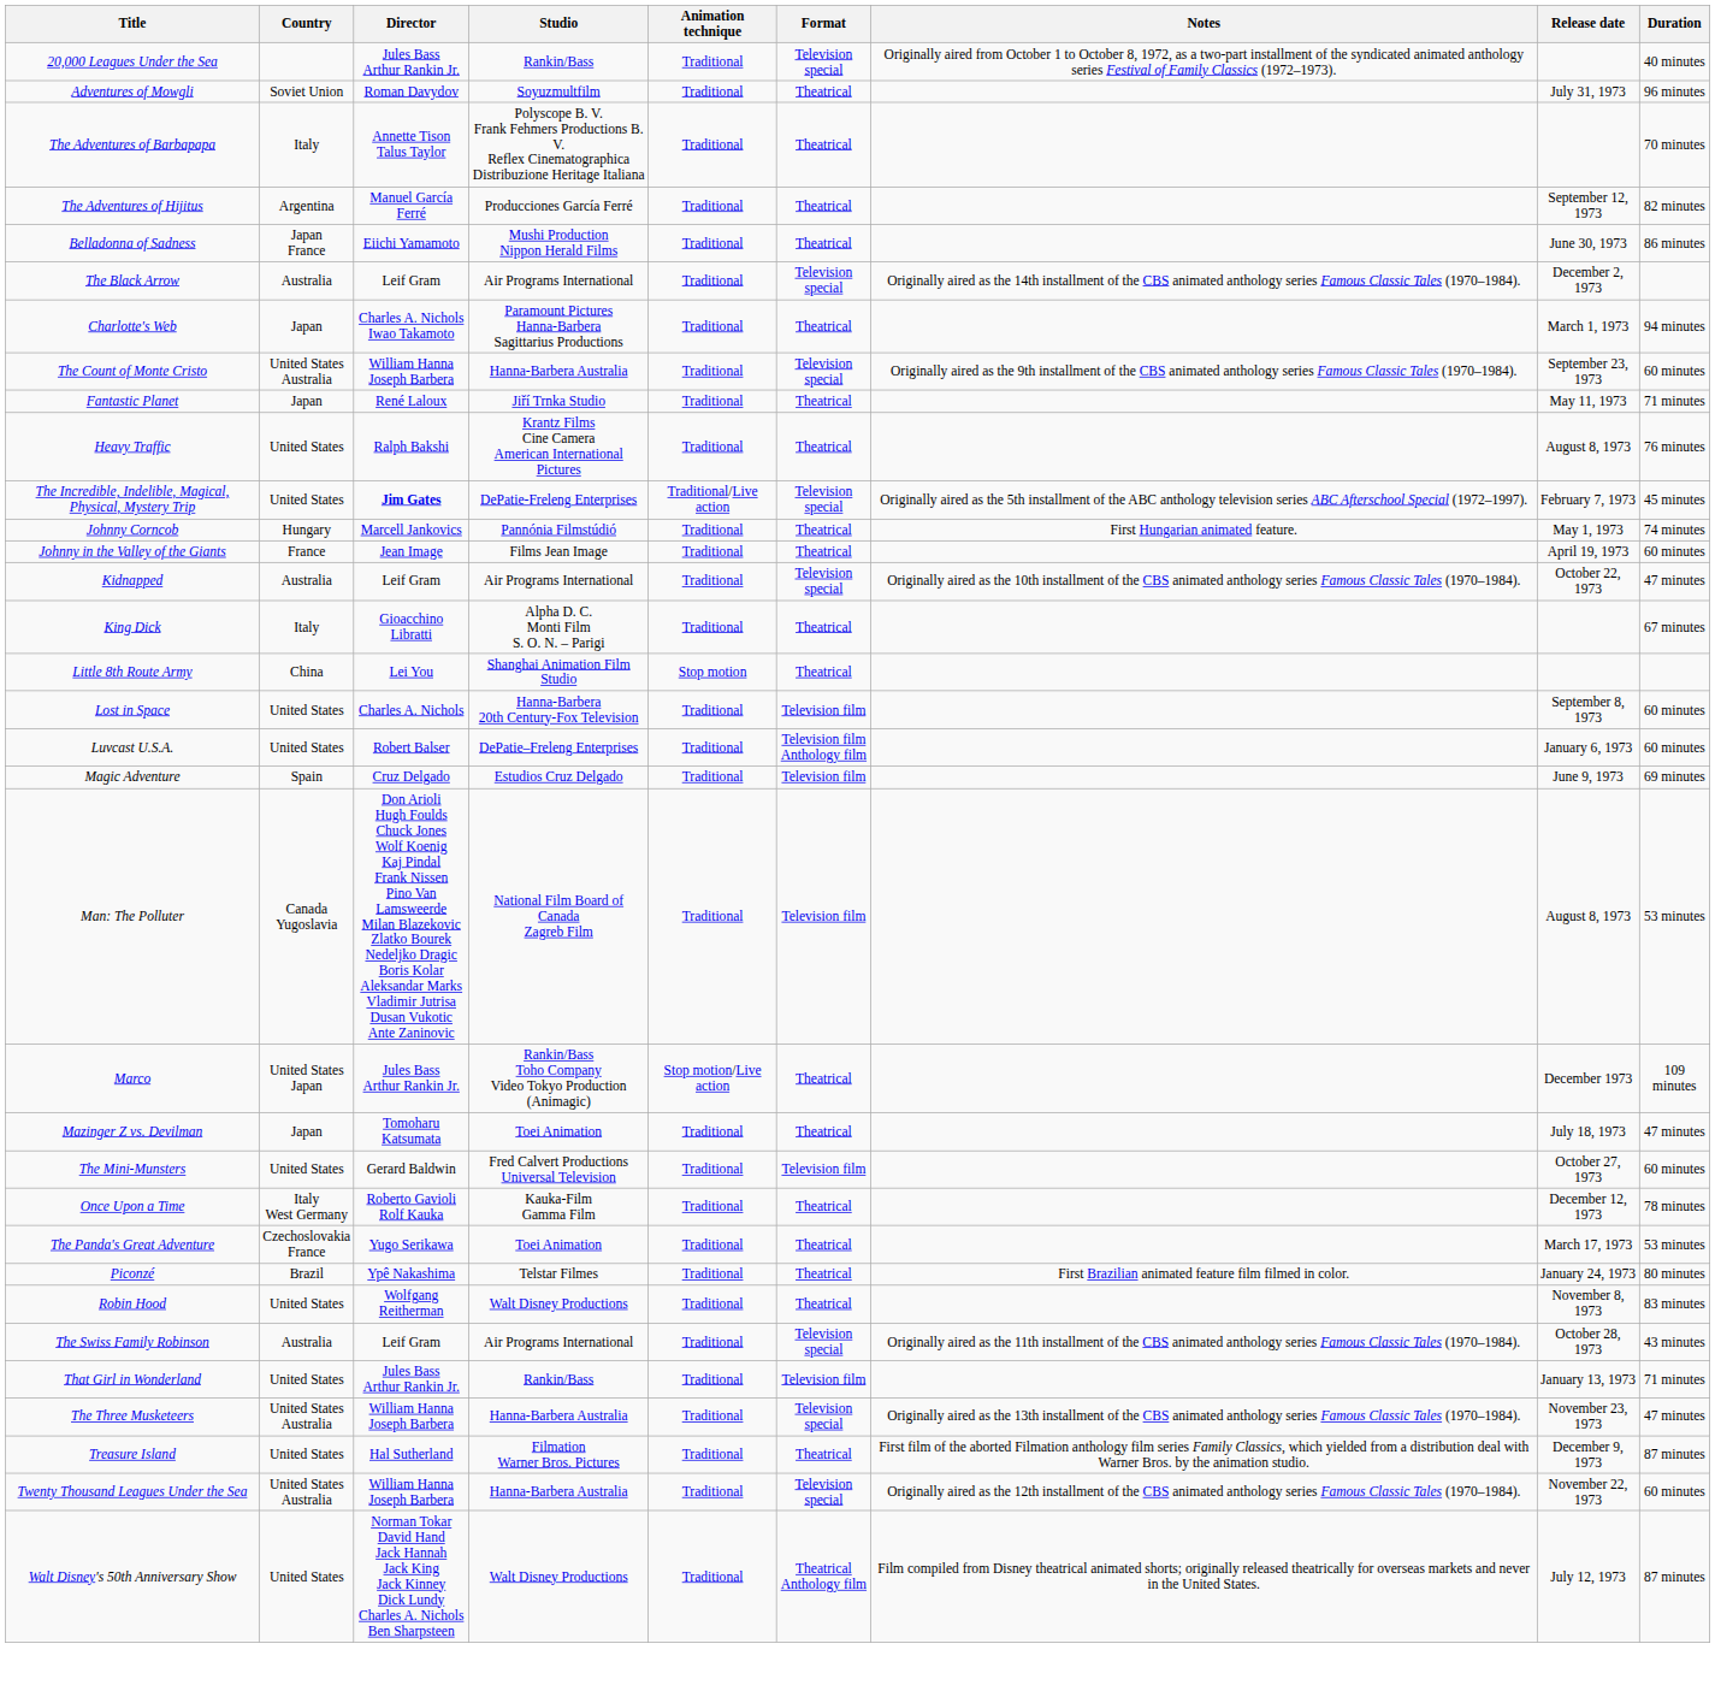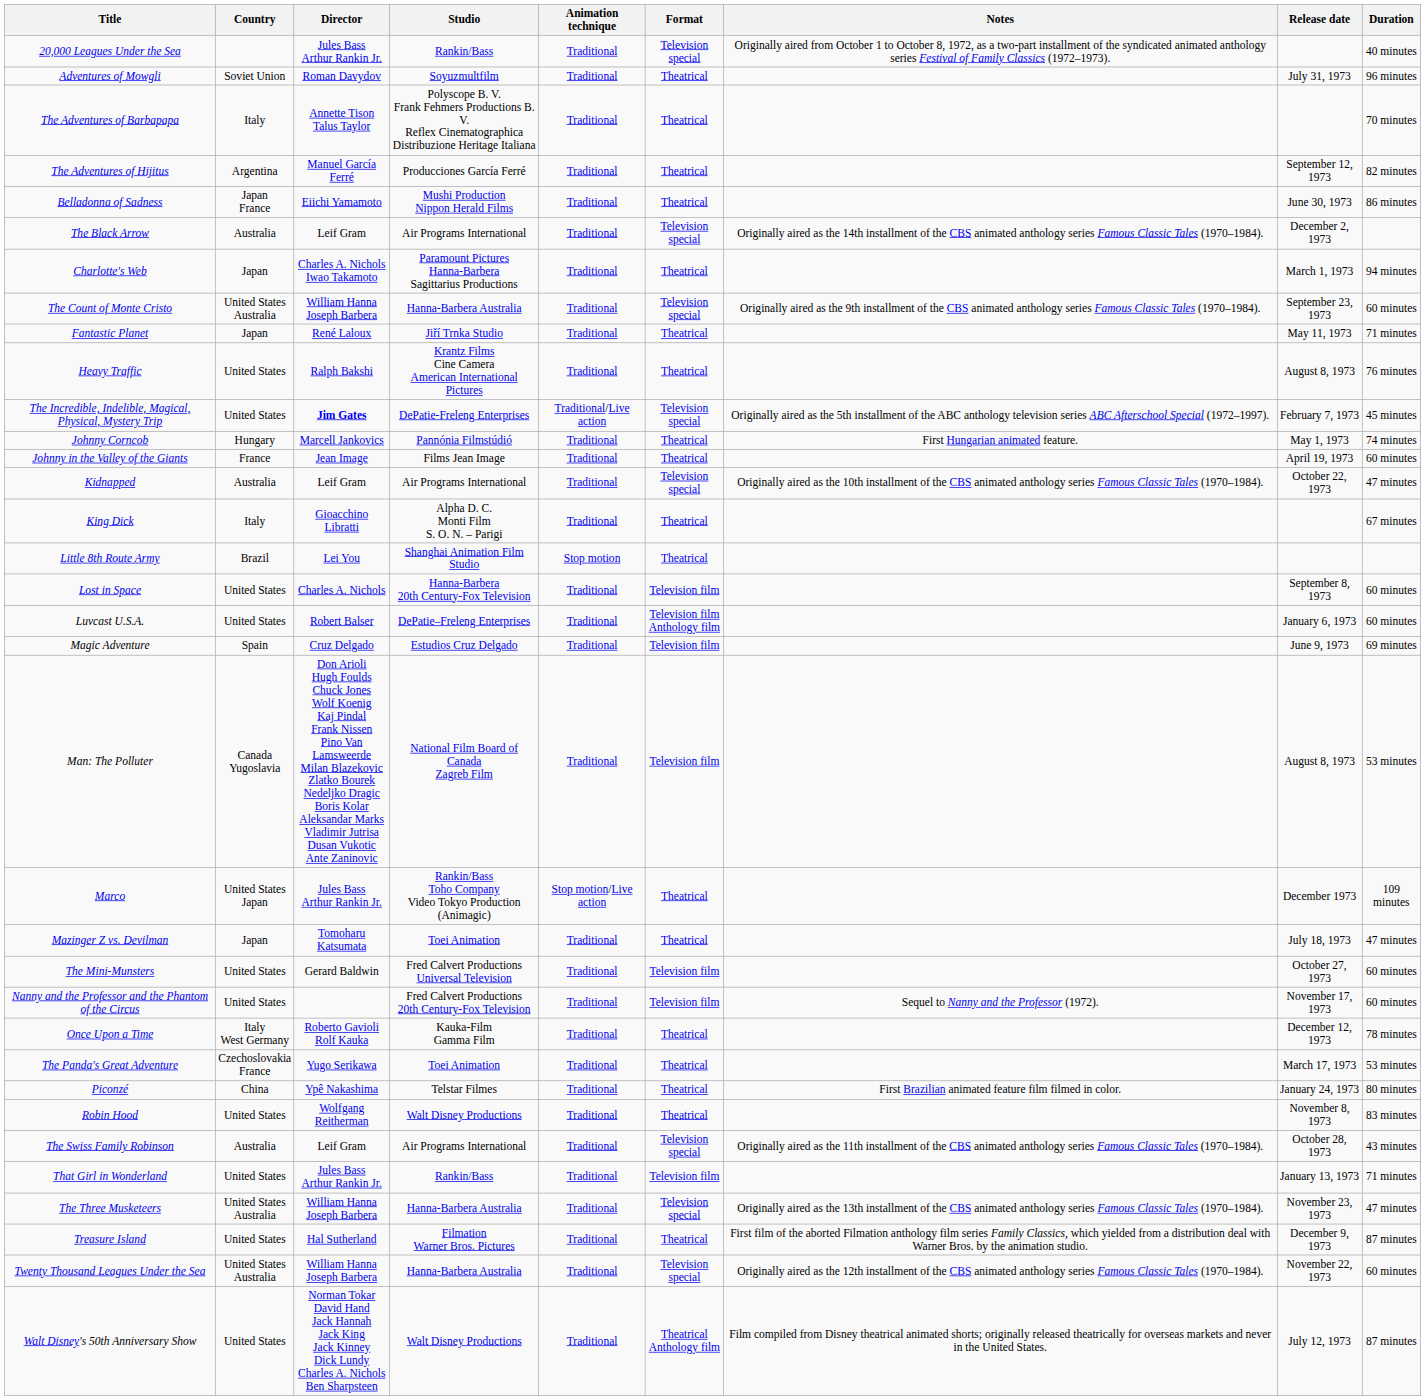 <table class="wikitable sortable" style="text-align:center; margin=auto; ">
 <tr>
 <th scope="col">Title</th>
 <th scope="col">Country</th>
 <th scope="col">Director</th>
 <th scope="col">Studio</th>
 <th scope="col">Animation technique</th>
 <th scope="col">Format</th>
 <th>Notes</th>
 <th>Release date</th>
 <th>Duration</th>
 </tr>
 <tr>
 <td><em><a href='#'>20,000 Leagues Under the Sea</a></em></td>
 <td></td>
 <td><a href='#'>Jules Bass</a> <br> <a href='#'>Arthur Rankin Jr.</a></td>
 <td><a href='#'>Rankin/Bass</a></td>
 <td><a href='#'>Traditional</a></td>
 <td><a href='#'>Television special</a></td>
 <td>Originally aired from October 1 to October 8, 1972, as a two-part installment of the syndicated animated anthology series <em><a href='#'>Festival of Family Classics</a></em> (1972–1973).</td>
 <td></td>
 <td>40 minutes</td>
 </tr>
 <tr>
 <td><em><a href='#'>Adventures of Mowgli</a></em> <br> </td>
 <td>Soviet Union</td>
 <td><a href='#'>Roman Davydov</a></td>
 <td><a href='#'>Soyuzmultfilm</a></td>
 <td><a href='#'>Traditional</a></td>
 <td><a href='#'>Theatrical</a></td>
 <td></td>
 <td>July 31, 1973</td>
 <td>96 minutes</td>
 </tr>
 <tr>
 <td><em><a href='#'>The Adventures of Barbapapa</a></em> <br> </td>
 <td>Italy</td>
 <td><a href='#'>Annette Tison</a> <br> <a href='#'>Talus Taylor</a></td>
 <td>Polyscope B. V. <br> Frank Fehmers Productions B. V. <br> Reflex Cinematographica <br> Distribuzione Heritage Italiana</td>
 <td><a href='#'>Traditional</a></td>
 <td><a href='#'>Theatrical</a></td>
 <td></td>
 <td></td>
 <td>70 minutes</td>
 </tr>
 <tr>
 <td><em><a href='#'>The Adventures of Hijitus</a></em> <br> </td>
 <td>Argentina</td>
 <td><a href='#'>Manuel García Ferré</a></td>
 <td>Producciones García Ferré</td>
 <td><a href='#'>Traditional</a></td>
 <td><a href='#'>Theatrical</a></td>
 <td></td>
 <td>September 12, 1973</td>
 <td>82 minutes</td>
 </tr>
 <tr>
 <td><em><a href='#'>Belladonna of Sadness</a></em> <br> </td>
 <td>Japan <br> France</td>
 <td><a href='#'>Eiichi Yamamoto</a></td>
 <td><a href='#'>Mushi Production</a> <br> <a href='#'>Nippon Herald Films</a></td>
 <td><a href='#'>Traditional</a></td>
 <td><a href='#'>Theatrical</a></td>
 <td></td>
 <td>June 30, 1973</td>
 <td>86 minutes</td>
 </tr>
 <tr>
 <td><em><a href='#'>The Black Arrow</a></em></td>
 <td>Australia</td>
 <td>Leif Gram</td>
 <td>Air Programs International</td>
 <td><a href='#'>Traditional</a></td>
 <td><a href='#'>Television special</a></td>
 <td>Originally aired as the 14th installment of the <a href='#'>CBS</a> animated anthology series <em><a href='#'>Famous Classic Tales</a></em> (1970–1984).</td>
 <td>December 2, 1973</td>
 <td></td>
 </tr>
 <tr>
 <td><em><a href='#'>Charlotte's Web</a></em></td>
 <td>Japan</td>
 <td><a href='#'>Charles A. Nichols</a> <br> <a href='#'>Iwao Takamoto</a></td>
 <td><a href='#'>Paramount Pictures</a> <br> <a href='#'>Hanna-Barbera</a> <br> Sagittarius Productions</td>
 <td><a href='#'>Traditional</a></td>
 <td><a href='#'>Theatrical</a></td>
 <td></td>
 <td>March 1, 1973</td>
 <td>94 minutes</td>
 </tr>
 <tr>
 <td><em><a href='#'>The Count of Monte Cristo</a></em></td>
 <td>United States <br> Australia</td>
 <td><a href='#'>William Hanna</a> <br> <a href='#'>Joseph Barbera</a></td>
 <td><a href='#'>Hanna-Barbera Australia</a></td>
 <td><a href='#'>Traditional</a></td>
 <td><a href='#'>Television special</a></td>
 <td>Originally aired as the 9th installment of the <a href='#'>CBS</a> animated anthology series <em><a href='#'>Famous Classic Tales</a></em> (1970–1984).</td>
 <td>September 23, 1973</td>
 <td>60 minutes</td>
 </tr>
 <tr>
 <td><em><a href='#'>Fantastic Planet</a></em> <br> </td>
 <td>Japan</td>
 <td><a href='#'>René Laloux</a></td>
 <td><a href='#'>Jiří Trnka Studio</a></td>
 <td><a href='#'>Traditional</a></td>
 <td><a href='#'>Theatrical</a></td>
 <td></td>
 <td>May 11, 1973</td>
 <td>71 minutes</td>
 </tr>
 <tr>
 <td><em><a href='#'>Heavy Traffic</a></em></td>
 <td>United States</td>
 <td><a href='#'>Ralph Bakshi</a></td>
 <td><a href='#'>Krantz Films</a> <br> Cine Camera <br> <a href='#'>American International Pictures</a></td>
 <td><a href='#'>Traditional</a></td>
 <td><a href='#'>Theatrical</a></td>
 <td></td>
 <td>August 8, 1973</td>
 <td>76 minutes</td>
 </tr>
 <tr>
 <td><em><a href='#'>The Incredible, Indelible, Magical, Physical, Mystery Trip</a></em></td>
 <td>United States</td>
 <td><strong><a href='#'>Jim Gates</a></strong></td>
 <td><a href='#'>DePatie-Freleng Enterprises</a></td>
 <td><a href='#'>Traditional</a>/<a href='#'>Live action</a></td>
 <td><a href='#'>Television special</a></td>
 <td>Originally aired as the 5th installment of the ABC anthology television series <em><a href='#'>ABC Afterschool Special</a></em> (1972–1997).</td>
 <td>February 7, 1973</td>
 <td>45 minutes</td>
 </tr>
 <tr>
 <td><em><a href='#'>Johnny Corncob</a></em> <br> </td>
 <td>Hungary</td>
 <td><a href='#'>Marcell Jankovics</a></td>
 <td><a href='#'>Pannónia Filmstúdió</a></td>
 <td><a href='#'>Traditional</a></td>
 <td><a href='#'>Theatrical</a></td>
 <td>First <a href='#'>Hungarian animated</a> feature.</td>
 <td>May 1, 1973</td>
 <td>74 minutes</td>
 </tr>
 <tr>
 <td><em><a href='#'>Johnny in the Valley of the Giants</a></em> <br> </td>
 <td>France</td>
 <td><a href='#'>Jean Image</a></td>
 <td>Films Jean Image</td>
 <td><a href='#'>Traditional</a></td>
 <td><a href='#'>Theatrical</a></td>
 <td></td>
 <td>April 19, 1973</td>
 <td>60 minutes</td>
 </tr>
 <tr>
 <td><em><a href='#'>Kidnapped</a></em></td>
 <td>Australia</td>
 <td>Leif Gram</td>
 <td>Air Programs International</td>
 <td><a href='#'>Traditional</a></td>
 <td><a href='#'>Television special</a></td>
 <td>Originally aired as the 10th installment of the <a href='#'>CBS</a> animated anthology series <em><a href='#'>Famous Classic Tales</a></em> (1970–1984).</td>
 <td>October 22, 1973</td>
 <td>47 minutes</td>
 </tr>
 <tr>
 <td><em><a href='#'>King Dick</a></em> <br> </td>
 <td>Italy</td>
 <td><a href='#'>Gioacchino Libratti</a></td>
 <td>Alpha D. C. <br> Monti Film <br> S. O. N. – Parigi</td>
 <td><a href='#'>Traditional</a></td>
 <td><a href='#'>Theatrical</a></td>
 <td></td>
 <td></td>
 <td>67 minutes</td>
 </tr>
 <tr>
 <td><em><a href='#'>Little 8th Route Army</a></em> <br> </td>
-<td>China</td>
+<td>Brazil</td>
 <td><a href='#'>Lei You</a></td>
 <td><a href='#'>Shanghai Animation Film Studio</a></td>
 <td><a href='#'>Stop motion</a></td>
 <td><a href='#'>Theatrical</a></td>
 <td></td>
 <td></td>
 <td></td>
 </tr>
 <tr>
 <td><em><a href='#'>Lost in Space</a></em></td>
 <td>United States</td>
 <td><a href='#'>Charles A. Nichols</a></td>
 <td><a href='#'>Hanna-Barbera</a> <br> <a href='#'>20th Century-Fox Television</a></td>
 <td><a href='#'>Traditional</a></td>
 <td><a href='#'>Television film</a></td>
 <td></td>
 <td>September 8, 1973</td>
 <td>60 minutes</td>
 </tr>
 <tr>
 <td><em>Luvcast U.S.A.</em></td>
 <td>United States</td>
 <td><a href='#'>Robert Balser</a></td>
 <td><a href='#'>DePatie–Freleng Enterprises</a></td>
 <td><a href='#'>Traditional</a></td>
 <td><a href='#'>Television film</a> <br> <a href='#'>Anthology film</a></td>
 <td></td>
 <td>January 6, 1973</td>
 <td>60 minutes</td>
 </tr>
 <tr>
 <td><em>Magic Adventure</em> <br> </td>
 <td>Spain</td>
 <td><a href='#'>Cruz Delgado</a></td>
 <td><a href='#'>Estudios Cruz Delgado</a></td>
 <td><a href='#'>Traditional</a></td>
 <td><a href='#'>Television film</a></td>
 <td></td>
 <td>June 9, 1973</td>
 <td>69 minutes</td>
 </tr>
 <tr>
 <td><em>Man: The Polluter</em></td>
 <td>Canada <br> Yugoslavia</td>
 <td><a href='#'>Don Arioli</a> <br> <a href='#'>Hugh Foulds</a> <br> <a href='#'>Chuck Jones</a> <br> <a href='#'>Wolf Koenig</a> <br> <a href='#'>Kaj Pindal</a> <br> <a href='#'>Frank Nissen</a> <br> <a href='#'>Pino Van Lamsweerde</a> <br> <a href='#'>Milan Blazekovic</a> <br> <a href='#'>Zlatko Bourek</a> <br> <a href='#'>Nedeljko Dragic</a> <br> <a href='#'>Boris Kolar</a> <br> <a href='#'>Aleksandar Marks</a> <br> <a href='#'>Vladimir Jutrisa</a> <br> <a href='#'>Dusan Vukotic</a> <br> <a href='#'>Ante Zaninovic</a></td>
 <td><a href='#'>National Film Board of Canada</a> <br> <a href='#'>Zagreb Film</a></td>
 <td><a href='#'>Traditional</a></td>
 <td><a href='#'>Television film</a></td>
 <td></td>
 <td>August 8, 1973</td>
 <td>53 minutes</td>
 </tr>
 <tr>
 <td><em><a href='#'>Marco</a></em></td>
 <td>United States <br> Japan</td>
 <td><a href='#'>Jules Bass</a> <br> <a href='#'>Arthur Rankin Jr.</a></td>
 <td><a href='#'>Rankin/Bass</a> <br> <a href='#'>Toho Company</a> <br> Video Tokyo Production (Animagic)</td>
 <td><a href='#'>Stop motion</a>/<a href='#'>Live action</a></td>
 <td><a href='#'>Theatrical</a></td>
 <td></td>
 <td>December 1973</td>
 <td>109 minutes</td>
 </tr>
 <tr>
 <td><em><a href='#'>Mazinger Z vs. Devilman</a></em> <br> </td>
 <td>Japan</td>
 <td><a href='#'>Tomoharu Katsumata</a></td>
 <td><a href='#'>Toei Animation</a></td>
 <td><a href='#'>Traditional</a></td>
 <td><a href='#'>Theatrical</a></td>
 <td></td>
 <td>July 18, 1973</td>
 <td>47 minutes</td>
 </tr>
 <tr>
 <td><em><a href='#'>The Mini-Munsters</a></em></td>
 <td>United States</td>
 <td>Gerard Baldwin</td>
 <td>Fred Calvert Productions <br> <a href='#'>Universal Television</a></td>
 <td><a href='#'>Traditional</a></td>
 <td><a href='#'>Television film</a></td>
 <td></td>
 <td>October 27, 1973</td>
 <td>60 minutes</td>
 </tr>
 <tr>
+<td><em><a href='#'>Nanny and the Professor and the Phantom of the Circus</a></em></td>
+<td>United States</td>
+<td></td>
+<td>Fred Calvert Productions <br> <a href='#'>20th Century-Fox Television</a></td>
+<td><a href='#'>Traditional</a></td>
+<td><a href='#'>Television film</a></td>
+<td>Sequel to <em><a href='#'>Nanny and the Professor</a></em> (1972).</td>
+<td>November 17, 1973</td>
+<td>60 minutes</td>
+</tr>
+<tr>
 <td><em><a href='#'>Once Upon a Time</a></em> <br> </td>
 <td>Italy <br> West Germany</td>
 <td><a href='#'>Roberto Gavioli</a> <br> <a href='#'>Rolf Kauka</a></td>
 <td>Kauka-Film <br> Gamma Film</td>
 <td><a href='#'>Traditional</a></td>
 <td><a href='#'>Theatrical</a></td>
 <td></td>
 <td>December 12, 1973</td>
 <td>78 minutes</td>
 </tr>
 <tr>
 <td><em><a href='#'>The Panda's Great Adventure</a></em> <br> </td>
 <td>Czechoslovakia <br> France</td>
 <td><a href='#'>Yugo Serikawa</a></td>
 <td><a href='#'>Toei Animation</a></td>
 <td><a href='#'>Traditional</a></td>
 <td><a href='#'>Theatrical</a></td>
 <td></td>
 <td>March 17, 1973</td>
 <td>53 minutes</td>
 </tr>
 <tr>
 <td><em><a href='#'>Piconzé</a></em></td>
-<td>Brazil</td>
+<td>China</td>
 <td><a href='#'>Ypê Nakashima</a></td>
 <td>Telstar Filmes</td>
 <td><a href='#'>Traditional</a></td>
 <td><a href='#'>Theatrical</a></td>
 <td>First <a href='#'>Brazilian</a> animated feature film filmed in color.</td>
 <td>January 24, 1973</td>
 <td>80 minutes</td>
 </tr>
 <tr>
 <td><em><a href='#'>Robin Hood</a></em></td>
 <td>United States</td>
 <td><a href='#'>Wolfgang Reitherman</a></td>
 <td><a href='#'>Walt Disney Productions</a></td>
 <td><a href='#'>Traditional</a></td>
 <td><a href='#'>Theatrical</a></td>
 <td></td>
 <td>November 8, 1973</td>
 <td>83 minutes</td>
 </tr>
 <tr>
 <td><em><a href='#'>The Swiss Family Robinson</a></em></td>
 <td>Australia</td>
 <td>Leif Gram</td>
 <td>Air Programs International</td>
 <td><a href='#'>Traditional</a></td>
 <td><a href='#'>Television special</a></td>
 <td>Originally aired as the 11th installment of the <a href='#'>CBS</a> animated anthology series <em><a href='#'>Famous Classic Tales</a></em> (1970–1984).</td>
 <td>October 28, 1973</td>
 <td>43 minutes</td>
 </tr>
 <tr>
 <td><em><a href='#'>That Girl in Wonderland</a></em></td>
 <td>United States</td>
 <td><a href='#'>Jules Bass</a> <br> <a href='#'>Arthur Rankin Jr.</a></td>
 <td><a href='#'>Rankin/Bass</a></td>
 <td><a href='#'>Traditional</a></td>
 <td><a href='#'>Television film</a></td>
 <td></td>
 <td>January 13, 1973</td>
 <td>71 minutes</td>
 </tr>
 <tr>
 <td><em><a href='#'>The Three Musketeers</a></em></td>
 <td>United States <br> Australia</td>
 <td><a href='#'>William Hanna</a> <br> <a href='#'>Joseph Barbera</a></td>
 <td><a href='#'>Hanna-Barbera Australia</a></td>
 <td><a href='#'>Traditional</a></td>
 <td><a href='#'>Television special</a></td>
 <td>Originally aired as the 13th installment of the <a href='#'>CBS</a> animated anthology series <em><a href='#'>Famous Classic Tales</a></em> (1970–1984).</td>
 <td>November 23, 1973</td>
 <td>47 minutes</td>
 </tr>
 <tr>
 <td><em><a href='#'>Treasure Island</a></em></td>
 <td>United States</td>
 <td><a href='#'>Hal Sutherland</a></td>
 <td><a href='#'>Filmation</a> <br> <a href='#'>Warner Bros. Pictures</a></td>
 <td><a href='#'>Traditional</a></td>
 <td><a href='#'>Theatrical</a></td>
 <td>First film of the aborted Filmation anthology film series <em>Family Classics</em>, which yielded from a distribution deal with Warner Bros. by the animation studio.</td>
 <td>December 9, 1973</td>
 <td>87 minutes</td>
 </tr>
 <tr>
 <td><em><a href='#'>Twenty Thousand Leagues Under the Sea</a></em></td>
 <td>United States <br> Australia</td>
 <td><a href='#'>William Hanna</a> <br> <a href='#'>Joseph Barbera</a></td>
 <td><a href='#'>Hanna-Barbera Australia</a></td>
 <td><a href='#'>Traditional</a></td>
 <td><a href='#'>Television special</a></td>
 <td>Originally aired as the 12th installment of the <a href='#'>CBS</a> animated anthology series <em><a href='#'>Famous Classic Tales</a></em> (1970–1984).</td>
 <td>November 22, 1973</td>
 <td>60 minutes</td>
 </tr>
 <tr>
 <td><em><a href='#'>Walt Disney</a>'s 50th Anniversary Show</em></td>
 <td>United States</td>
 <td><a href='#'>Norman Tokar</a> <br>	<a href='#'>David Hand</a> <br> <a href='#'>Jack Hannah</a> <br> <a href='#'>Jack King</a> <br> <a href='#'>Jack Kinney</a> <br> <a href='#'>Dick Lundy</a> <br> <a href='#'>Charles A. Nichols</a> <br> <a href='#'>Ben Sharpsteen</a></td>
 <td><a href='#'>Walt Disney Productions</a></td>
 <td><a href='#'>Traditional</a></td>
 <td><a href='#'>Theatrical</a> <br> <a href='#'>Anthology film</a></td>
 <td>Film compiled from Disney theatrical animated shorts; originally released theatrically for overseas markets and never in the United States.</td>
 <td>July 12, 1973</td>
 <td>87 minutes</td>
 </tr>
 </table>
